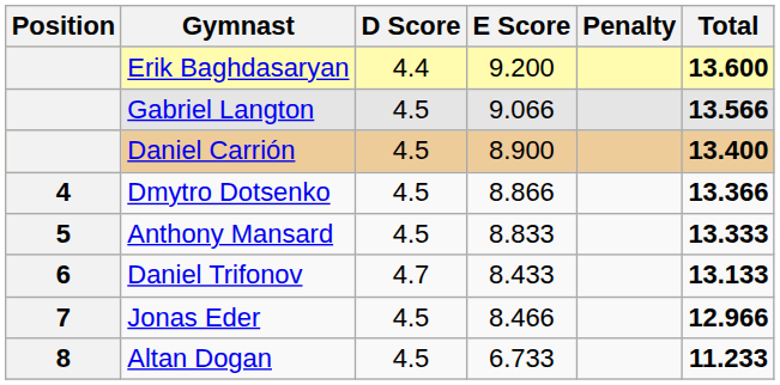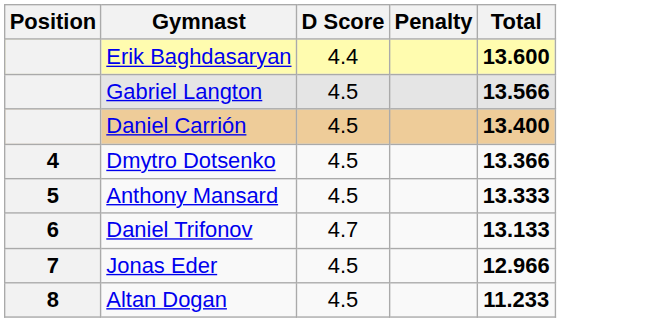 <table style="text-align:center;" class="wikitable sortable">
 <tr>
 <th>Position</th>
 <th>Gymnast</th>
 <th>D Score</th>
-<th>E Score</th>
 <th>Penalty</th>
 <th>Total</th>
 </tr>
 <tr style="background:#fffcaf;">
 <th scope="row" style="text-align:center"></th>
 <td style="text-align:left;"> <a href='#'>Erik Baghdasaryan</a></td>
 <td>4.4</td>
-<td>9.200</td>
 <td></td>
 <td><strong>13.600</strong></td>
 </tr>
 <tr style="background:#e5e5e5;">
 <th scope="row" style="text-align:center"></th>
 <td style="text-align:left;"> <a href='#'>Gabriel Langton</a></td>
 <td>4.5</td>
-<td>9.066</td>
 <td></td>
 <td><strong>13.566</strong></td>
 </tr>
 <tr style="background:#ec9;">
 <th scope="row" style="text-align:center"></th>
 <td style="text-align:left;"> <a href='#'>Daniel Carrión</a></td>
 <td>4.5</td>
-<td>8.900</td>
 <td></td>
 <td><strong>13.400</strong></td>
 </tr>
 <tr>
 <th>4</th>
 <td style="text-align:left;"> <a href='#'>Dmytro Dotsenko</a></td>
 <td>4.5</td>
-<td>8.866</td>
 <td></td>
 <td><strong>13.366</strong></td>
 </tr>
 <tr>
 <th>5</th>
 <td style="text-align:left;"> <a href='#'>Anthony Mansard</a></td>
 <td>4.5</td>
-<td>8.833</td>
 <td></td>
 <td><strong>13.333</strong></td>
 </tr>
 <tr>
 <th>6</th>
 <td style="text-align:left;"> <a href='#'>Daniel Trifonov</a></td>
 <td>4.7</td>
-<td>8.433</td>
 <td></td>
 <td><strong>13.133</strong></td>
 </tr>
 <tr>
 <th>7</th>
 <td style="text-align:left;"> <a href='#'>Jonas Eder</a></td>
 <td>4.5</td>
-<td>8.466</td>
 <td></td>
 <td><strong>12.966</strong></td>
 </tr>
 <tr>
 <th>8</th>
 <td style="text-align:left;"> <a href='#'>Altan Dogan</a></td>
 <td>4.5</td>
-<td>6.733</td>
 <td></td>
 <td><strong>11.233</strong></td>
 </tr>
 </table>
